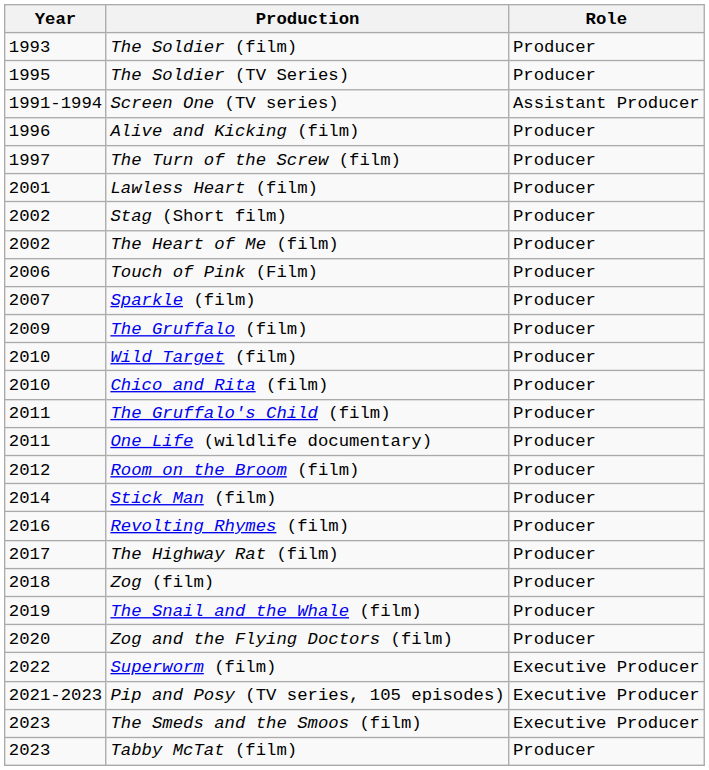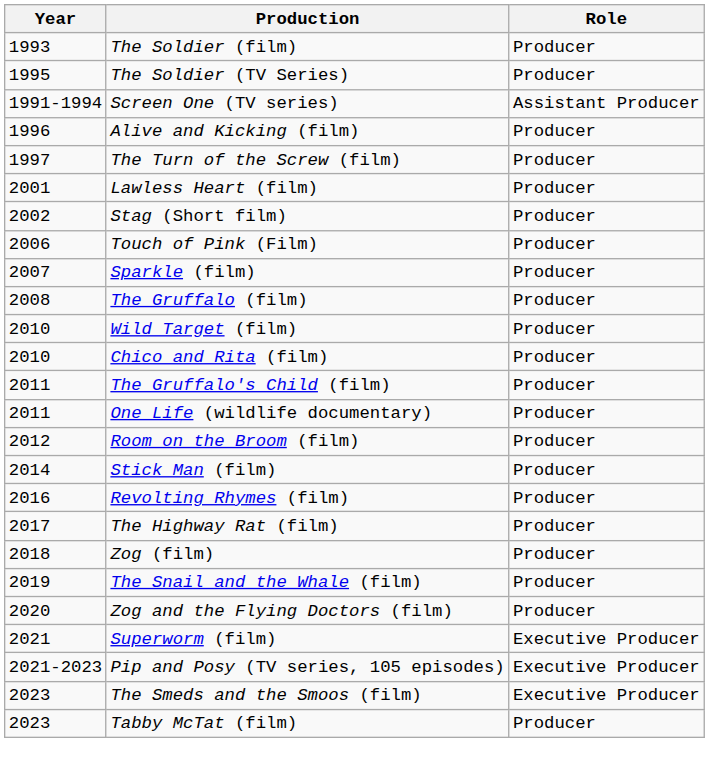 <table class="wikitable">
 <tr>
 <th>Year</th>
 <th>Production</th>
 <th>Role</th>
 </tr>
 <tr>
 <td>1993</td>
 <td><em>The Soldier</em> (film)</td>
 <td>Producer</td>
 </tr>
 <tr>
 <td>1995</td>
 <td><em>The Soldier</em> (TV Series)</td>
 <td>Producer</td>
 </tr>
 <tr>
 <td>1991-1994</td>
 <td><em>Screen One</em> (TV series)</td>
 <td>Assistant Producer</td>
 </tr>
 <tr>
 <td>1996</td>
 <td><em>Alive and Kicking</em> (film)</td>
 <td>Producer</td>
 </tr>
 <tr>
 <td>1997</td>
 <td><em>The Turn of the Screw</em> (film)</td>
 <td>Producer</td>
 </tr>
 <tr>
 <td>2001</td>
 <td><em>Lawless Heart</em> (film)</td>
 <td>Producer</td>
 </tr>
 <tr>
 <td>2002</td>
 <td><em>Stag</em> (Short film)</td>
 <td>Producer</td>
 </tr>
 <tr>
-<td>2002</td>
-<td><em>The Heart of Me</em> (film)</td>
-<td>Producer</td>
-</tr>
-<tr>
 <td>2006</td>
 <td><em>Touch of Pink</em> (Film)</td>
 <td>Producer</td>
 </tr>
 <tr>
 <td>2007</td>
 <td><em><a href='#'>Sparkle</a></em> (film)</td>
 <td>Producer</td>
 </tr>
 <tr>
-<td>2009</td>
+<td>2008</td>
 <td><em><a href='#'>The Gruffalo</a></em> (film)</td>
 <td>Producer</td>
 </tr>
 <tr>
 <td>2010</td>
 <td><em><a href='#'>Wild Target</a></em> (film)</td>
 <td>Producer</td>
 </tr>
 <tr>
 <td>2010</td>
 <td><em><a href='#'>Chico and Rita</a></em> (film)</td>
 <td>Producer</td>
 </tr>
 <tr>
 <td>2011</td>
 <td><em><a href='#'>The Gruffalo's Child</a></em> (film)</td>
 <td>Producer</td>
 </tr>
 <tr>
 <td>2011</td>
 <td><em><a href='#'>One Life</a></em> (wildlife documentary)</td>
 <td>Producer</td>
 </tr>
 <tr>
 <td>2012</td>
 <td><em><a href='#'>Room on the Broom</a></em> (film)</td>
 <td>Producer</td>
 </tr>
 <tr>
 <td>2014</td>
 <td><em><a href='#'>Stick Man</a></em> (film)</td>
 <td>Producer</td>
 </tr>
 <tr>
 <td>2016</td>
 <td><em><a href='#'>Revolting Rhymes</a></em> (film)</td>
 <td>Producer</td>
 </tr>
 <tr>
 <td>2017</td>
 <td><em>The Highway Rat</em> (film)</td>
 <td>Producer</td>
 </tr>
 <tr>
 <td>2018</td>
 <td><em>Zog</em> (film)</td>
 <td>Producer</td>
 </tr>
 <tr>
 <td>2019</td>
 <td><em><a href='#'>The Snail and the Whale</a></em> (film)</td>
 <td>Producer</td>
 </tr>
 <tr>
 <td>2020</td>
 <td><em>Zog and the Flying Doctors</em> (film)</td>
 <td>Producer</td>
 </tr>
 <tr>
-<td>2022</td>
+<td>2021</td>
 <td><em><a href='#'>Superworm</a></em> (film)</td>
 <td>Executive Producer</td>
 </tr>
 <tr>
 <td>2021-2023</td>
 <td><em>Pip and Posy</em> (TV series, 105 episodes)</td>
 <td>Executive Producer</td>
 </tr>
 <tr>
 <td>2023</td>
 <td><em>The Smeds and the Smoos</em> (film)</td>
 <td>Executive Producer</td>
 </tr>
 <tr>
 <td>2023</td>
 <td><em>Tabby McTat</em> (film)</td>
 <td>Producer</td>
 </tr>
 <tr>
 </tr>
 </table>
